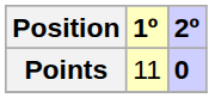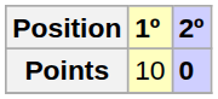 <table class="wikitable sortable" style="font-size:85%">
 <tr>
 <th>Position</th>
 <td style="background-color:#ffffbf"><strong>1º</strong></td>
 <td style="background-color:#cfcfff"><strong>2º</strong></td>
 </tr>
 <tr>
 <th>Points</th>
-<td style="background-color:#ffffbf">11</td>
+<td style="background-color:#ffffbf">10</td>
 <td style="background-color:#cfcfff"><strong>0</strong></td>
 </tr>
 <tr>
 </tr>
 </table>
